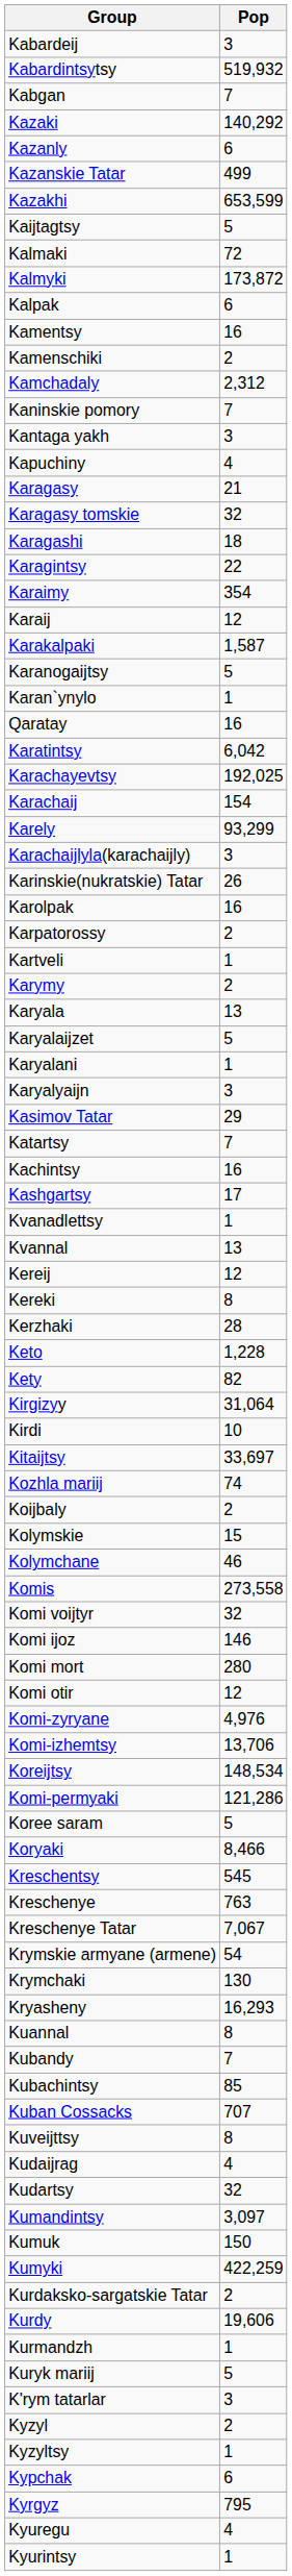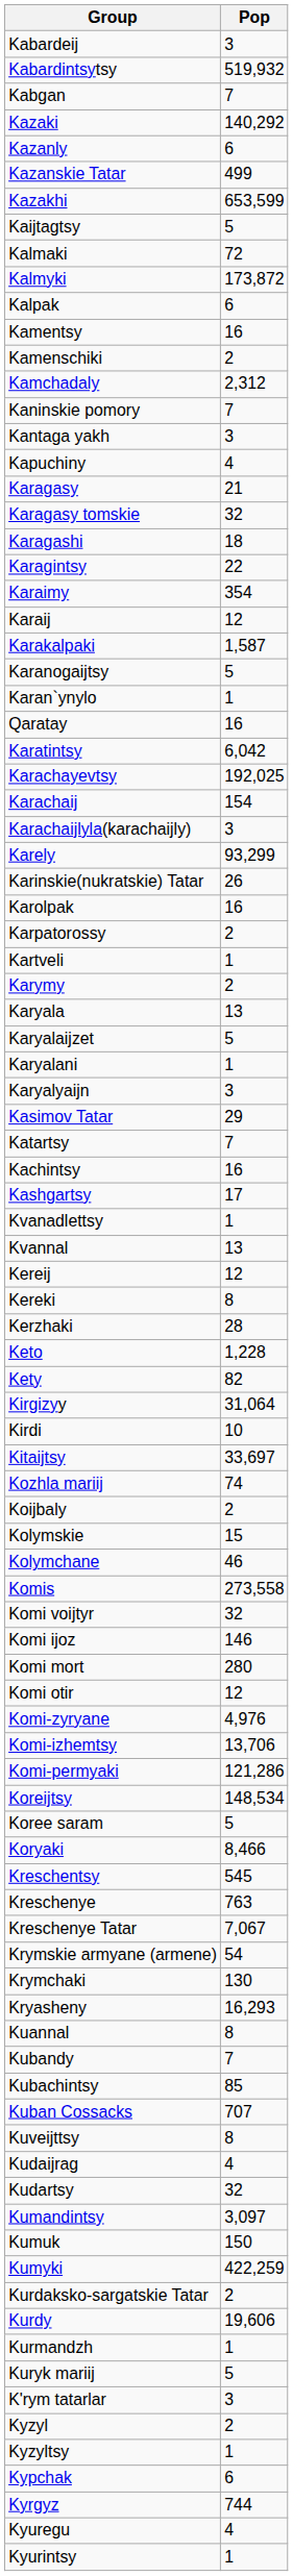 <table class = "wikitable sortable">
 <tr>
 <th>Group</th>
 <th>Pop</th>
 </tr>
 <tr>
 <td>Kabardeij</td>
 <td>3</td>
 </tr>
 <tr>
 <td><a href='#'>Kabardintsy</a>tsy</td>
 <td>519,932</td>
 </tr>
 <tr>
 <td>Kabgan</td>
 <td>7</td>
 </tr>
 <tr>
 <td><a href='#'>Kazaki</a></td>
 <td>140,292</td>
 </tr>
 <tr>
 <td><a href='#'>Kazanly</a></td>
 <td>6</td>
 </tr>
 <tr>
 <td><a href='#'>Kazanskie Tatar</a></td>
 <td>499</td>
 </tr>
 <tr>
 <td><a href='#'>Kazakhi</a></td>
 <td>653,599</td>
 </tr>
 <tr>
 <td>Kaijtagtsy</td>
 <td>5</td>
 </tr>
 <tr>
 <td>Kalmaki</td>
 <td>72</td>
 </tr>
 <tr>
 <td><a href='#'>Kalmyki</a></td>
 <td>173,872</td>
 </tr>
 <tr>
 <td>Kalpak</td>
 <td>6</td>
 </tr>
 <tr>
 <td>Kamentsy</td>
 <td>16</td>
 </tr>
 <tr>
 <td>Kamenschiki</td>
 <td>2</td>
 </tr>
 <tr>
 <td><a href='#'>Kamchadaly</a></td>
 <td>2,312</td>
 </tr>
 <tr>
 <td>Kaninskie pomory</td>
 <td>7</td>
 </tr>
 <tr>
 <td>Kantaga yakh</td>
 <td>3</td>
 </tr>
 <tr>
 <td>Kapuchiny</td>
 <td>4</td>
 </tr>
 <tr>
 <td><a href='#'>Karagasy</a></td>
 <td>21</td>
 </tr>
 <tr>
 <td><a href='#'>Karagasy tomskie</a></td>
 <td>32</td>
 </tr>
 <tr>
 <td><a href='#'>Karagashi</a></td>
 <td>18</td>
 </tr>
 <tr>
 <td><a href='#'>Karagintsy</a></td>
 <td>22</td>
 </tr>
 <tr>
 <td><a href='#'>Karaimy</a></td>
 <td>354</td>
 </tr>
 <tr>
 <td>Karaij</td>
 <td>12</td>
 </tr>
 <tr>
 <td><a href='#'>Karakalpaki</a></td>
 <td>1,587</td>
 </tr>
 <tr>
 <td>Karanogaijtsy</td>
 <td>5</td>
 </tr>
 <tr>
 <td>Karan`ynylo</td>
 <td>1</td>
 </tr>
 <tr>
 <td>Qaratay</td>
 <td>16</td>
 </tr>
 <tr>
 <td><a href='#'>Karatintsy</a></td>
 <td>6,042</td>
 </tr>
 <tr>
 <td><a href='#'>Karachayevtsy</a></td>
 <td>192,025</td>
 </tr>
 <tr>
 <td><a href='#'>Karachaij</a></td>
 <td>154</td>
 </tr>
 <tr>
+<td><a href='#'>Karachaijlyla</a>(karachaijly)</td>
+<td>3</td>
+</tr>
+<tr>
 <td><a href='#'>Karely</a></td>
 <td>93,299</td>
-</tr>
-<tr>
-<td><a href='#'>Karachaijlyla</a>(karachaijly)</td>
-<td>3</td>
 </tr>
 <tr>
 <td>Karinskie(nukratskie) Tatar</td>
 <td>26</td>
 </tr>
 <tr>
 <td>Karolpak</td>
 <td>16</td>
 </tr>
 <tr>
 <td>Karpatorossy</td>
 <td>2</td>
 </tr>
 <tr>
 <td>Kartveli</td>
 <td>1</td>
 </tr>
 <tr>
 <td><a href='#'>Karymy</a></td>
 <td>2</td>
 </tr>
 <tr>
 <td>Karyala</td>
 <td>13</td>
 </tr>
 <tr>
 <td>Karyalaijzet</td>
 <td>5</td>
 </tr>
 <tr>
 <td>Karyalani</td>
 <td>1</td>
 </tr>
 <tr>
 <td>Karyalyaijn</td>
 <td>3</td>
 </tr>
 <tr>
 <td><a href='#'>Kasimov Tatar</a></td>
 <td>29</td>
 </tr>
 <tr>
 <td>Katartsy</td>
 <td>7</td>
 </tr>
 <tr>
 <td>Kachintsy</td>
 <td>16</td>
 </tr>
 <tr>
 <td><a href='#'>Kashgartsy</a></td>
 <td>17</td>
 </tr>
 <tr>
 <td>Kvanadlettsy</td>
 <td>1</td>
 </tr>
 <tr>
 <td>Kvannal</td>
 <td>13</td>
 </tr>
 <tr>
 <td>Kereij</td>
 <td>12</td>
 </tr>
 <tr>
 <td>Kereki</td>
 <td>8</td>
 </tr>
 <tr>
 <td>Kerzhaki</td>
 <td>28</td>
 </tr>
 <tr>
 <td><a href='#'>Keto</a></td>
 <td>1,228</td>
 </tr>
 <tr>
 <td><a href='#'>Kety</a></td>
 <td>82</td>
 </tr>
 <tr>
 <td><a href='#'>Kirgizy</a>y</td>
 <td>31,064</td>
 </tr>
 <tr>
 <td>Kirdi</td>
 <td>10</td>
 </tr>
 <tr>
 <td><a href='#'>Kitaijtsy</a></td>
 <td>33,697</td>
 </tr>
 <tr>
 <td><a href='#'>Kozhla mariij</a></td>
 <td>74</td>
 </tr>
 <tr>
 <td>Koijbaly</td>
 <td>2</td>
 </tr>
 <tr>
 <td>Kolymskie</td>
 <td>15</td>
 </tr>
 <tr>
 <td><a href='#'>Kolymchane</a></td>
 <td>46</td>
 </tr>
 <tr>
 <td><a href='#'>Komis</a></td>
 <td>273,558</td>
 </tr>
 <tr>
 <td>Komi voijtyr</td>
 <td>32</td>
 </tr>
 <tr>
 <td>Komi ijoz</td>
 <td>146</td>
 </tr>
 <tr>
 <td>Komi mort</td>
 <td>280</td>
 </tr>
 <tr>
 <td>Komi otir</td>
 <td>12</td>
 </tr>
 <tr>
 <td><a href='#'>Komi-zyryane</a></td>
 <td>4,976</td>
 </tr>
 <tr>
 <td><a href='#'>Komi-izhemtsy</a></td>
 <td>13,706</td>
 </tr>
 <tr>
+<td><a href='#'>Komi-permyaki</a></td>
+<td>121,286</td>
+</tr>
+<tr>
 <td><a href='#'>Koreijtsy</a></td>
 <td>148,534</td>
-</tr>
-<tr>
-<td><a href='#'>Komi-permyaki</a></td>
-<td>121,286</td>
 </tr>
 <tr>
 <td>Koree saram</td>
 <td>5</td>
 </tr>
 <tr>
 <td><a href='#'>Koryaki</a></td>
 <td>8,466</td>
 </tr>
 <tr>
 <td><a href='#'>Kreschentsy</a></td>
 <td>545</td>
 </tr>
 <tr>
 <td>Kreschenye</td>
 <td>763</td>
 </tr>
 <tr>
 <td>Kreschenye Tatar</td>
 <td>7,067</td>
 </tr>
 <tr>
 <td>Krymskie armyane (armene)</td>
 <td>54</td>
 </tr>
 <tr>
 <td>Krymchaki</td>
 <td>130</td>
 </tr>
 <tr>
 <td>Kryasheny</td>
 <td>16,293</td>
 </tr>
 <tr>
 <td>Kuannal</td>
 <td>8</td>
 </tr>
 <tr>
 <td>Kubandy</td>
 <td>7</td>
 </tr>
 <tr>
 <td>Kubachintsy</td>
 <td>85</td>
 </tr>
 <tr>
 <td><a href='#'>Kuban Cossacks</a></td>
 <td>707</td>
 </tr>
 <tr>
 <td>Kuveijttsy</td>
 <td>8</td>
 </tr>
 <tr>
 <td>Kudaijrag</td>
 <td>4</td>
 </tr>
 <tr>
 <td>Kudartsy</td>
 <td>32</td>
 </tr>
 <tr>
 <td><a href='#'>Kumandintsy</a></td>
 <td>3,097</td>
 </tr>
 <tr>
 <td>Kumuk</td>
 <td>150</td>
 </tr>
 <tr>
 <td><a href='#'>Kumyki</a></td>
 <td>422,259</td>
 </tr>
 <tr>
 <td>Kurdaksko-sargatskie Tatar</td>
 <td>2</td>
 </tr>
 <tr>
 <td><a href='#'>Kurdy</a></td>
 <td>19,606</td>
 </tr>
 <tr>
 <td>Kurmandzh</td>
 <td>1</td>
 </tr>
 <tr>
 <td>Kuryk mariij</td>
 <td>5</td>
 </tr>
 <tr>
 <td>K'rym tatarlar</td>
 <td>3</td>
 </tr>
 <tr>
 <td>Kyzyl</td>
 <td>2</td>
 </tr>
 <tr>
 <td>Kyzyltsy</td>
 <td>1</td>
 </tr>
 <tr>
 <td><a href='#'>Kypchak</a></td>
 <td>6</td>
 </tr>
 <tr>
 <td><a href='#'>Kyrgyz</a></td>
-<td>795</td>
+<td>744</td>
 </tr>
 <tr>
 <td>Kyuregu</td>
 <td>4</td>
 </tr>
 <tr>
 <td>Kyurintsy</td>
 <td>1</td>
 </tr>
 </table>
